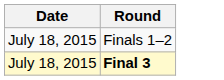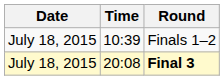 <table class="wikitable">
 <tr>
 <th>Date</th>
+<th>Time</th>
 <th>Round</th>
 </tr>
 <tr>
 <td>July 18, 2015</td>
+<td>10:39</td>
 <td>Finals 1–2</td>
 </tr>
 <tr style=background:lemonchiffon>
 <td>July 18, 2015</td>
+<td>20:08</td>
 <td><strong>Final 3</strong></td>
 </tr>
 </table>
